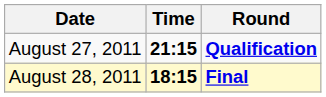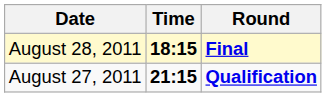 <table class="wikitable">
 <tr>
 <th>Date</th>
 <th>Time</th>
 <th>Round</th>
 </tr>
+<tr style=background:lemonchiffon>
+<td>August 28, 2011</td>
+<td><strong>18:15</strong></td>
+<td><strong><a href='#'>Final</a></strong></td>
+</tr>
 <tr>
 <td>August 27, 2011</td>
 <td><strong>21:15</strong></td>
 <td><strong><a href='#'>Qualification</a></strong></td>
 </tr>
-<tr style=background:lemonchiffon>
-<td>August 28, 2011</td>
-<td><strong>18:15</strong></td>
-<td><strong><a href='#'>Final</a></strong></td>
-</tr>
 </table>
